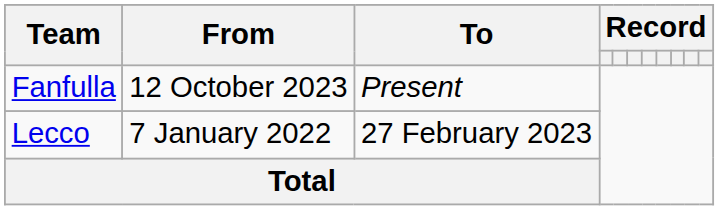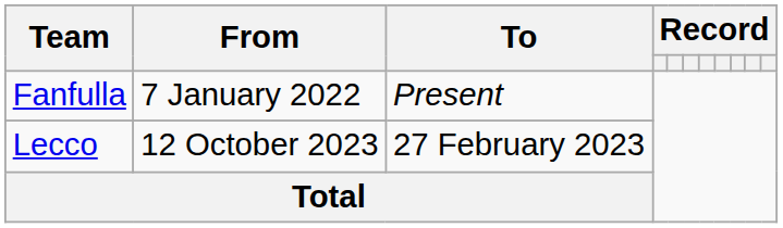 <table class="wikitable" style="text-align:center">
 <tr>
 <th rowspan="2">Team</th>
 <th rowspan="2">From</th>
 <th rowspan="2">To</th>
 <th colspan="8">Record</th>
 </tr>
 <tr>
 <th></th>
 <th></th>
 <th></th>
 <th></th>
 <th></th>
 <th></th>
 <th></th>
 <th></th>
 </tr>
 <tr>
 <td align=left><a href='#'>Fanfulla</a></td>
-<td align=left>12 October 2023</td>
+<td align=left>7 January 2022</td>
 <td align=left><em>Present</em><br></td>
 </tr>
 <tr>
 <td align=left><a href='#'>Lecco</a></td>
-<td align=left>7 January 2022</td>
+<td align=left>12 October 2023</td>
 <td align=left>27 February 2023<br></td>
 </tr>
 <tr>
 <th colspan="3">Total<br></th>
 </tr>
 </table>
